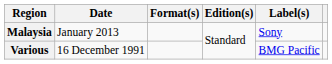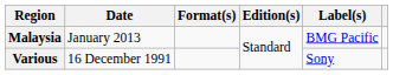 <table class="wikitable plainrowheaders">
 <tr>
 <th scope="col">Region</th>
 <th scope="col">Date</th>
 <th scope="col">Format(s)</th>
 <th scope="col">Edition(s)</th>
 <th scope="col">Label(s)</th>
 <th scope="col"></th>
 </tr>
 <tr>
 <th scope="row">Malaysia</th>
 <td>January 2013</td>
 <td></td>
 <td rowspan="2">Standard</td>
-<td><a href='#'>Sony</a></td>
+<td><a href='#'>BMG Pacific</a></td>
 <td align="center"></td>
 </tr>
 <tr>
 <th scope="row">Various</th>
 <td>16 December 1991</td>
 <td></td>
-<td><a href='#'>BMG Pacific</a></td>
+<td><a href='#'>Sony</a></td>
 <td align="center"></td>
 </tr>
 </table>
